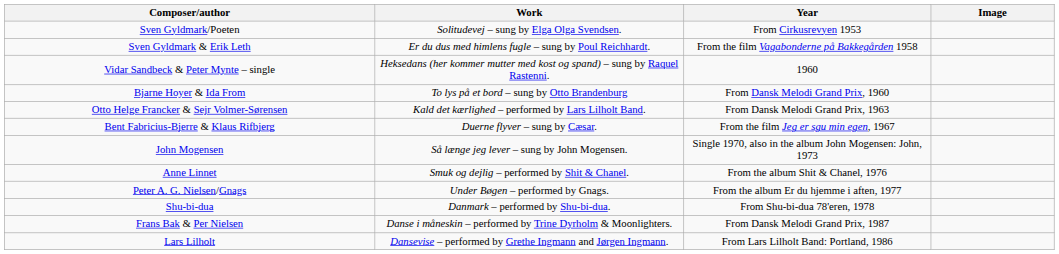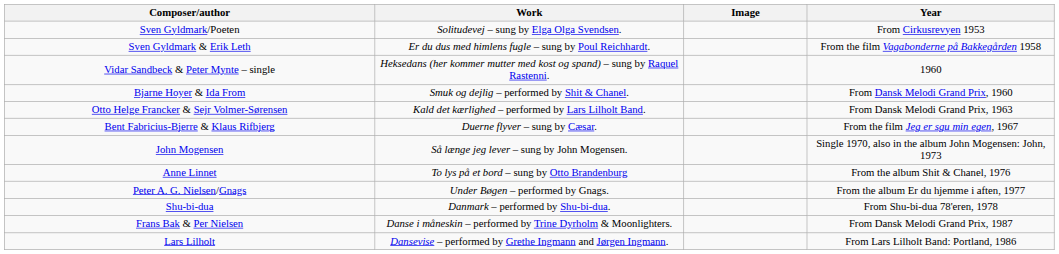 <table style="text-align:center; width:99%" class="wikitable">
 <tr>
 <th width=30%>Composer/author</th>
 <th width=25%>Work</th>
+<th width=10%>Image</th>
 <th width=20%>Year</th>
-<th width=10%>Image</th>
 </tr>
 <tr>
 <td><a href='#'>Sven Gyldmark</a>/Poeten</td>
 <td><em>Solitudevej</em> – sung by <a href='#'>Elga Olga Svendsen</a>.</td>
+<td></td>
 <td>From <a href='#'>Cirkusrevyen</a> 1953</td>
-<td></td>
 </tr>
 <tr>
 <td><a href='#'>Sven Gyldmark</a> & <a href='#'>Erik Leth</a></td>
 <td><em>Er du dus med himlens fugle</em> – sung by <a href='#'>Poul Reichhardt</a>.</td>
+<td></td>
 <td>From the film <em><a href='#'>Vagabonderne på Bakkegården</a></em> 1958</td>
-<td></td>
 </tr>
 <tr>
 <td><a href='#'>Vidar Sandbeck</a> & <a href='#'>Peter Mynte</a> – single</td>
 <td><em>Heksedans (her kommer mutter med kost og spand)</em> – sung by <a href='#'>Raquel Rastenni</a>.</td>
+<td></td>
 <td>1960</td>
-<td></td>
 </tr>
 <tr>
 <td><a href='#'>Bjarne Hoyer</a> & <a href='#'>Ida From</a></td>
-<td><em>To lys på et bord</em> – sung by <a href='#'>Otto Brandenburg</a></td>
+<td><em>Smuk og dejlig</em> – performed by <a href='#'>Shit & Chanel</a>.</td>
+<td></td>
 <td>From <a href='#'>Dansk Melodi Grand Prix</a>, 1960</td>
-<td></td>
 </tr>
 <tr>
 <td><a href='#'>Otto Helge Francker</a> & <a href='#'>Sejr Volmer-Sørensen</a></td>
 <td><em>Kald det kærlighed</em> – performed by <a href='#'>Lars Lilholt Band</a>.</td>
+<td></td>
 <td>From Dansk Melodi Grand Prix, 1963</td>
-<td></td>
 </tr>
 <tr>
 <td><a href='#'>Bent Fabricius-Bjerre</a> & <a href='#'>Klaus Rifbjerg</a></td>
 <td><em>Duerne flyver</em> – sung by <a href='#'>Cæsar</a>.</td>
+<td></td>
 <td>From the film <em><a href='#'>Jeg er sgu min egen</a></em>, 1967</td>
-<td></td>
 </tr>
 <tr>
 <td><a href='#'>John Mogensen</a></td>
 <td><em>Så længe jeg lever</em> – sung by John Mogensen.</td>
+<td></td>
 <td>Single 1970, also in the album John Mogensen: John, 1973</td>
-<td></td>
 </tr>
 <tr>
 <td><a href='#'>Anne Linnet</a></td>
-<td><em>Smuk og dejlig</em> – performed by <a href='#'>Shit & Chanel</a>.</td>
+<td><em>To lys på et bord</em> – sung by <a href='#'>Otto Brandenburg</a></td>
+<td></td>
 <td>From the album Shit & Chanel, 1976</td>
-<td></td>
 </tr>
 <tr>
 <td><a href='#'>Peter A. G. Nielsen</a>/<a href='#'>Gnags</a></td>
 <td><em>Under Bøgen</em> – performed by Gnags.</td>
+<td></td>
 <td>From the album Er du hjemme i aften, 1977</td>
-<td></td>
 </tr>
 <tr>
 <td><a href='#'>Shu-bi-dua</a></td>
 <td><em>Danmark</em> – performed by <a href='#'>Shu-bi-dua</a>.</td>
+<td></td>
 <td>From Shu-bi-dua 78'eren, 1978</td>
-<td></td>
 </tr>
 <tr>
 <td><a href='#'>Frans Bak</a> & <a href='#'>Per Nielsen</a></td>
 <td><em>Danse i måneskin</em> – performed by <a href='#'>Trine Dyrholm</a> & Moonlighters.</td>
+<td></td>
 <td>From Dansk Melodi Grand Prix, 1987</td>
-<td></td>
 </tr>
 <tr>
 <td><a href='#'>Lars Lilholt</a></td>
 <td><em><a href='#'>Dansevise</a></em> – performed by <a href='#'>Grethe Ingmann</a> and <a href='#'>Jørgen Ingmann</a>.</td>
+<td></td>
 <td>From Lars Lilholt Band: Portland, 1986</td>
-<td></td>
 </tr>
 </table>
